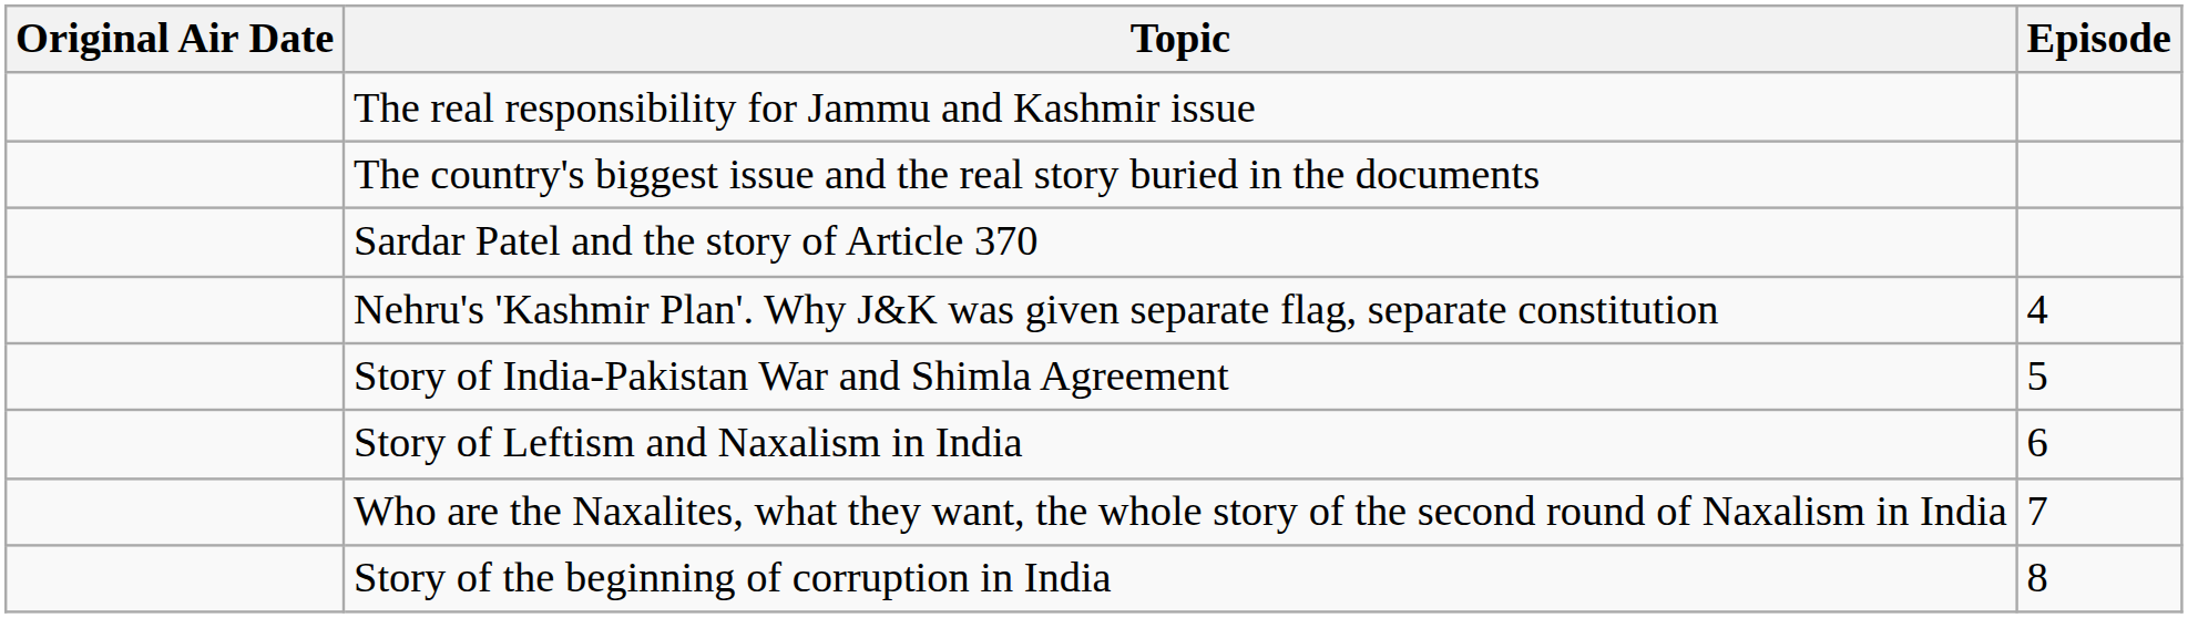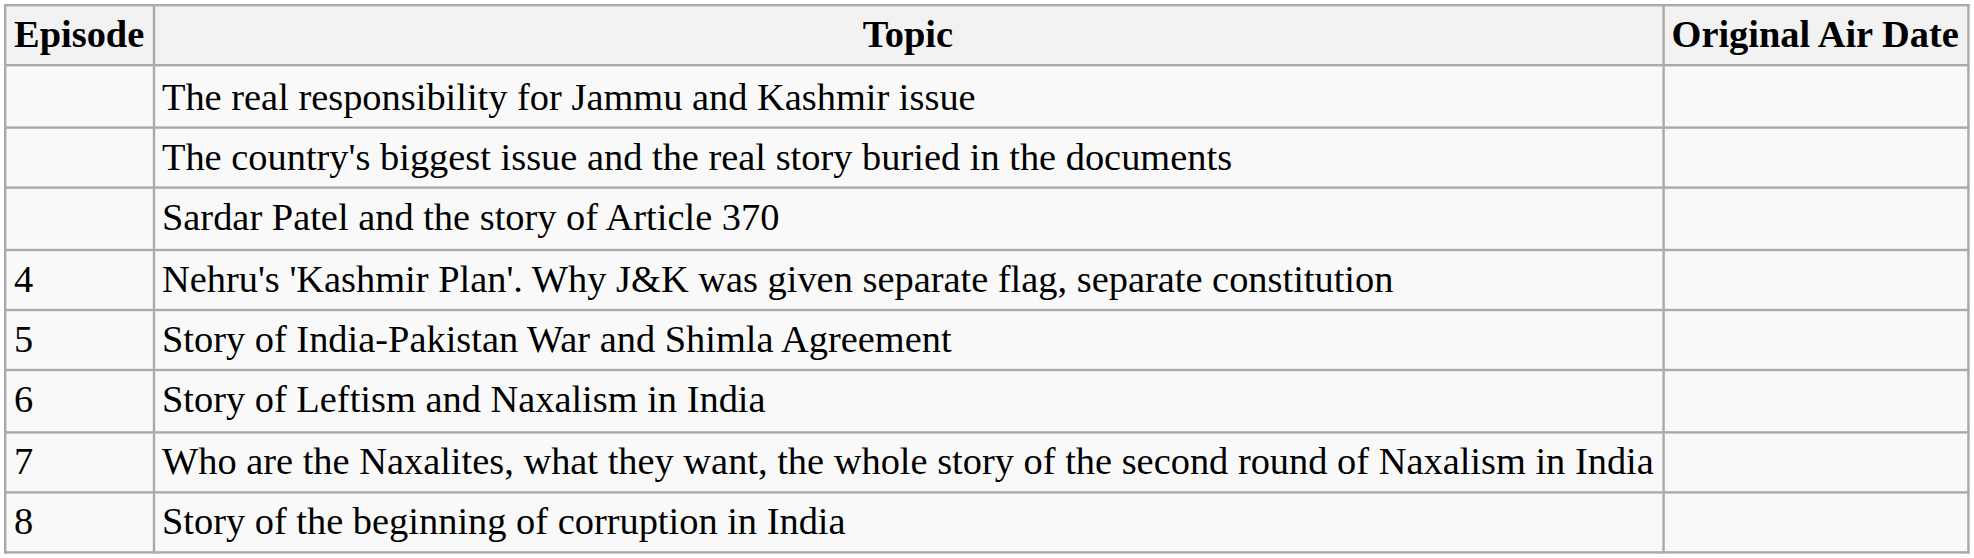 <table class="wikitable">
 <tr>
+<th>Episode</th>
+<th>Topic</th>
 <th>Original Air Date</th>
-<th>Topic</th>
-<th>Episode</th>
 </tr>
 <tr>
 <td></td>
 <td>The real responsibility for Jammu and Kashmir issue</td>
 <td></td>
 </tr>
 <tr>
 <td></td>
 <td>The country's biggest issue and the real story buried in the documents</td>
 <td></td>
 </tr>
 <tr>
 <td></td>
 <td>Sardar Patel and the story of Article 370</td>
 <td></td>
 </tr>
 <tr>
+<td>4</td>
+<td>Nehru's 'Kashmir Plan'. Why J&K was given separate flag, separate constitution</td>
 <td></td>
-<td>Nehru's 'Kashmir Plan'. Why J&K was given separate flag, separate constitution</td>
-<td>4</td>
 </tr>
 <tr>
+<td>5</td>
+<td>Story of India-Pakistan War and Shimla Agreement</td>
 <td></td>
-<td>Story of India-Pakistan War and Shimla Agreement</td>
-<td>5</td>
 </tr>
 <tr>
+<td>6</td>
+<td>Story of Leftism and Naxalism in India</td>
 <td></td>
-<td>Story of Leftism and Naxalism in India</td>
-<td>6</td>
 </tr>
 <tr>
+<td>7</td>
+<td>Who are the Naxalites, what they want, the whole story of the second round of Naxalism in India</td>
 <td></td>
-<td>Who are the Naxalites, what they want, the whole story of the second round of Naxalism in India</td>
-<td>7</td>
 </tr>
 <tr>
+<td>8</td>
+<td>Story of the beginning of corruption in India</td>
 <td></td>
-<td>Story of the beginning of corruption in India</td>
-<td>8</td>
 </tr>
 </table>
